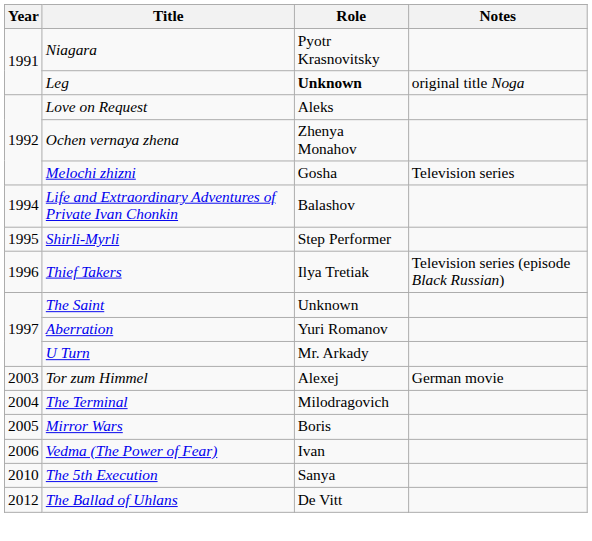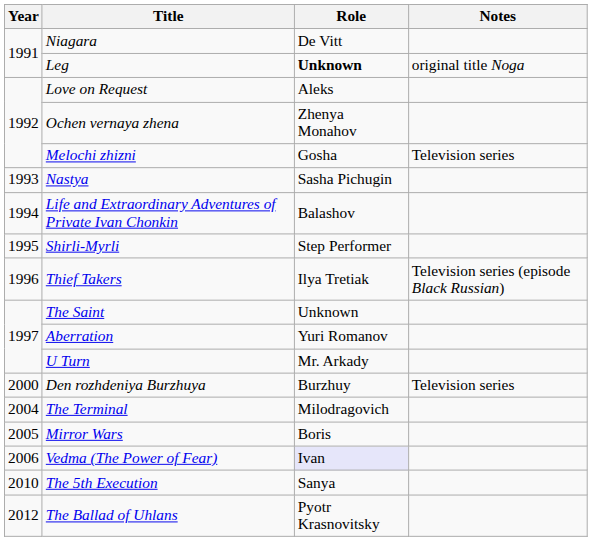 <table class="wikitable sortable">
 <tr>
 <th>Year</th>
 <th>Title</th>
 <th>Role</th>
 <th class="unsortable">Notes</th>
 </tr>
 <tr>
 <td rowspan="2">1991</td>
 <td><em>Niagara</em></td>
-<td>Pyotr Krasnovitsky</td>
+<td>De Vitt</td>
 <td></td>
 </tr>
 <tr>
 <td><em>Leg</em></td>
 <td><strong>Unknown</strong></td>
 <td>original title <em>Noga</em></td>
 </tr>
 <tr>
 <td rowspan="3">1992</td>
 <td><em>Love on Request</em></td>
 <td>Aleks</td>
 <td></td>
 </tr>
 <tr>
 <td><em>Ochen vernaya zhena</em></td>
 <td>Zhenya Monahov</td>
 <td></td>
 </tr>
 <tr>
 <td><em><a href='#'>Melochi zhizni</a></em></td>
 <td>Gosha</td>
 <td>Television series</td>
+</tr>
+<tr>
+<td>1993</td>
+<td><em><a href='#'>Nastya</a></em></td>
+<td>Sasha Pichugin</td>
+<td></td>
 </tr>
 <tr>
 <td>1994</td>
 <td><em><a href='#'>Life and Extraordinary Adventures of Private Ivan Chonkin</a></em></td>
 <td>Balashov</td>
 <td></td>
 </tr>
 <tr>
 <td>1995</td>
 <td><em><a href='#'>Shirli-Myrli</a></em></td>
 <td>Step Performer</td>
 <td></td>
 </tr>
 <tr>
 <td>1996</td>
 <td><em><a href='#'>Thief Takers</a></em></td>
 <td>Ilya Tretiak</td>
 <td>Television series (episode <em>Black Russian</em>)</td>
 </tr>
 <tr>
 <td rowspan="3">1997</td>
 <td><em><a href='#'>The Saint</a></em></td>
 <td>Unknown</td>
 <td></td>
 </tr>
 <tr>
 <td><em><a href='#'>Aberration</a></em></td>
 <td>Yuri Romanov</td>
 <td></td>
 </tr>
 <tr>
 <td><em><a href='#'>U Turn</a></em></td>
 <td>Mr. Arkady</td>
 <td></td>
 </tr>
 <tr>
-<td>2003</td>
-<td><em>Tor zum Himmel</em></td>
-<td>Alexej</td>
-<td>German movie</td>
+<td>2000</td>
+<td><em>Den rozhdeniya Burzhuya</em></td>
+<td>Burzhuy</td>
+<td>Television series</td>
 </tr>
 <tr>
 <td>2004</td>
 <td><em><a href='#'>The Terminal</a></em></td>
 <td>Milodragovich</td>
 <td></td>
 </tr>
 <tr>
 <td>2005</td>
 <td><em><a href='#'>Mirror Wars</a></em></td>
 <td>Boris</td>
 <td></td>
 </tr>
 <tr>
 <td>2006</td>
 <td><em><a href='#'>Vedma (The Power of Fear)</a></em></td>
-<td>Ivan</td>
+<td style="background: lavender;">Ivan</td>
 <td></td>
 </tr>
 <tr>
 <td>2010</td>
 <td><em><a href='#'>The 5th Execution</a></em></td>
 <td>Sanya</td>
 <td></td>
 </tr>
 <tr>
 <td>2012</td>
 <td><em><a href='#'>The Ballad of Uhlans</a></em></td>
-<td>De Vitt</td>
+<td>Pyotr Krasnovitsky</td>
 <td></td>
 </tr>
 </table>
